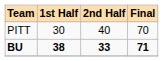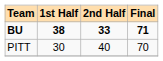 <table class="wikitable" align=right>
 <tr bgcolor=#ffdead align=center>
 <td><strong>Team</strong></td>
 <td><strong>1st Half</strong></td>
 <td><strong>2nd Half</strong></td>
 <td><strong>Final</strong></td>
 </tr>
 <tr>
+<td><strong>BU</strong></td>
+<td align=center><strong>38</strong></td>
+<td align=center><strong>33</strong></td>
+<td align=center><strong>71</strong></td>
+</tr>
+<tr>
 <td>PITT</td>
 <td align=center>30</td>
 <td align=center>40</td>
 <td align=center>70</td>
 </tr>
 <tr>
-<td><strong>BU</strong></td>
-<td align=center><strong>38</strong></td>
-<td align=center><strong>33</strong></td>
-<td align=center><strong>71</strong></td>
-</tr>
-<tr>
 </tr>
 </table>
